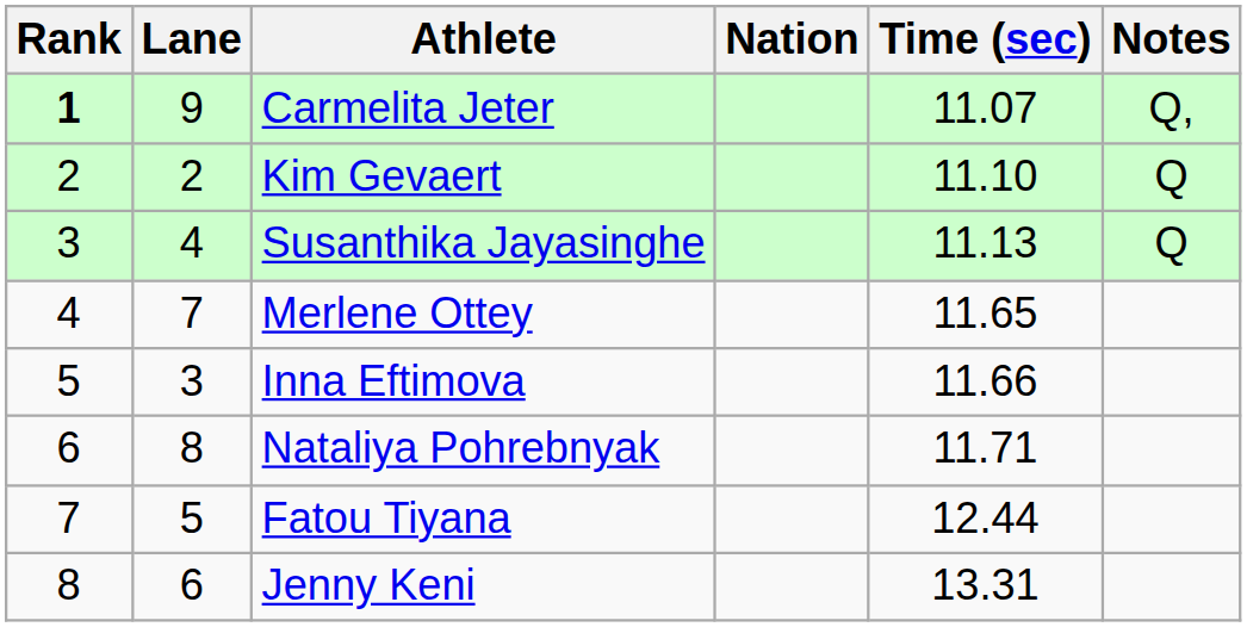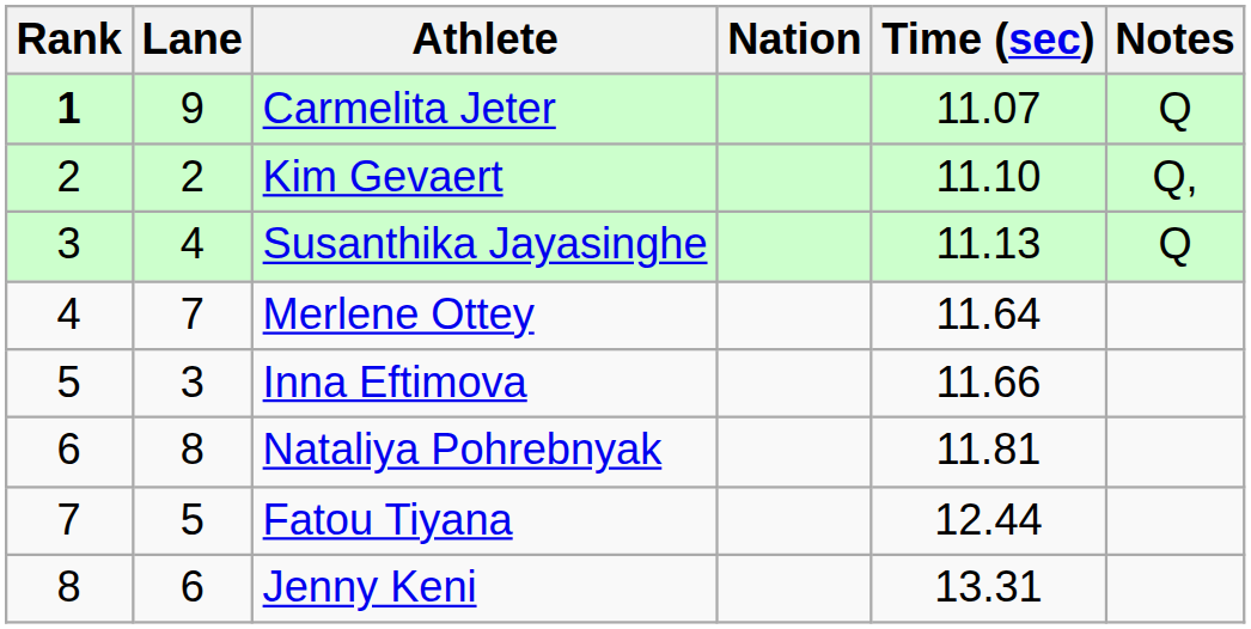 <table class="wikitable sortable" style="text-align:center">
 <tr>
 <th>Rank</th>
 <th>Lane</th>
 <th>Athlete</th>
 <th>Nation</th>
 <th>Time (<a href='#'>sec</a>)</th>
 <th>Notes</th>
 </tr>
 <tr bgcolor=ccffcc>
 <td><strong>1</strong></td>
 <td>9</td>
 <td align="left"><a href='#'>Carmelita Jeter</a></td>
 <td align=left></td>
 <td>11.07</td>
-<td>Q, </td>
+<td>Q</td>
 </tr>
 <tr bgcolor=ccffcc>
 <td>2</td>
 <td>2</td>
 <td align="left"><a href='#'>Kim Gevaert</a></td>
 <td align=left></td>
 <td>11.10</td>
-<td>Q</td>
+<td>Q, </td>
 </tr>
 <tr bgcolor=ccffcc>
 <td>3</td>
 <td>4</td>
 <td align="left"><a href='#'>Susanthika Jayasinghe</a></td>
 <td align=left></td>
 <td>11.13</td>
 <td>Q</td>
 </tr>
 <tr>
 <td>4</td>
 <td>7</td>
 <td align="left"><a href='#'>Merlene Ottey</a></td>
 <td align=left></td>
-<td>11.65</td>
+<td>11.64</td>
 <td></td>
 </tr>
 <tr>
 <td>5</td>
 <td>3</td>
 <td align="left"><a href='#'>Inna Eftimova</a></td>
 <td align=left></td>
 <td>11.66</td>
 <td></td>
 </tr>
 <tr>
 <td>6</td>
 <td>8</td>
 <td align="left"><a href='#'>Nataliya Pohrebnyak</a></td>
 <td align=left></td>
-<td>11.71</td>
+<td>11.81</td>
 <td></td>
 </tr>
 <tr>
 <td>7</td>
 <td>5</td>
 <td align="left"><a href='#'>Fatou Tiyana</a></td>
 <td align=left></td>
 <td>12.44</td>
 <td></td>
 </tr>
 <tr>
 <td>8</td>
 <td>6</td>
 <td align="left"><a href='#'>Jenny Keni</a></td>
 <td align=left></td>
 <td>13.31</td>
 <td></td>
 </tr>
 </table>
